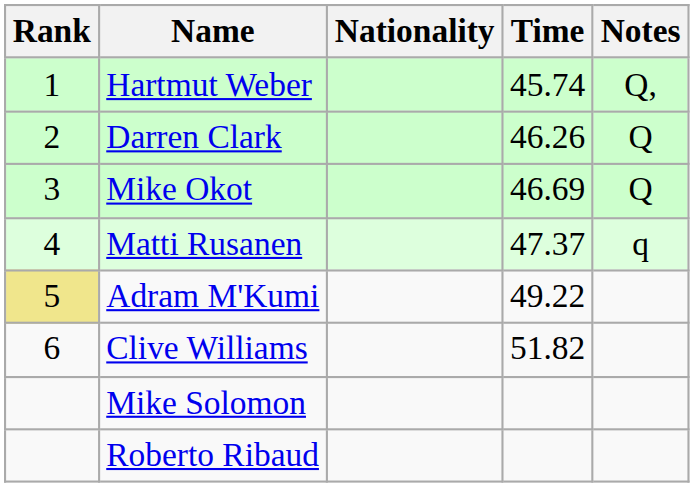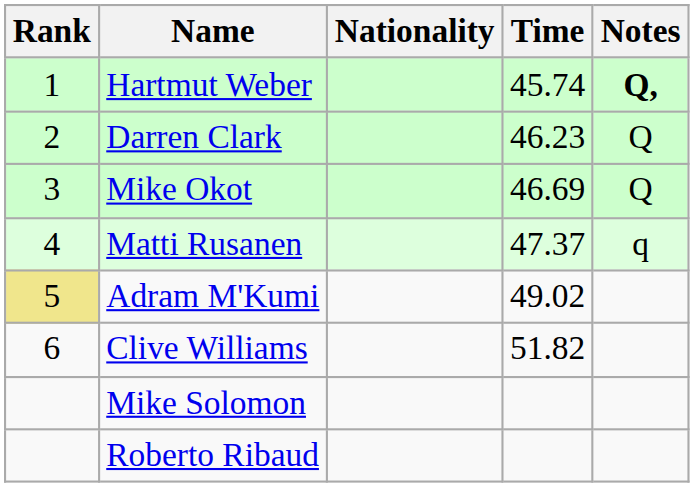 <table class="wikitable sortable" style="text-align:center">
 <tr>
 <th>Rank</th>
 <th>Name</th>
 <th>Nationality</th>
 <th>Time</th>
 <th>Notes</th>
 </tr>
 <tr style="background:#ccffcc;">
 <td align="center">1</td>
 <td align=left><a href='#'>Hartmut Weber</a></td>
 <td align=left></td>
 <td align="center">45.74</td>
-<td>Q, </td>
+<td><strong>Q, </strong></td>
 </tr>
 <tr style="background:#ccffcc;">
 <td align="center">2</td>
 <td align=left><a href='#'>Darren Clark</a></td>
 <td align=left></td>
-<td align="center">46.26</td>
+<td align="center">46.23</td>
 <td>Q</td>
 </tr>
 <tr style="background:#ccffcc;">
 <td align="center">3</td>
 <td align=left><a href='#'>Mike Okot</a></td>
 <td align=left></td>
 <td align="center">46.69</td>
 <td>Q</td>
 </tr>
 <tr style="background:#ddffdd;">
 <td align="center">4</td>
 <td align=left><a href='#'>Matti Rusanen</a></td>
 <td align=left></td>
 <td align="center">47.37</td>
 <td>q</td>
 </tr>
 <tr>
 <td align="center" style="background: khaki;">5</td>
 <td align=left><a href='#'>Adram M'Kumi</a></td>
 <td align=left></td>
-<td align="center">49.22</td>
+<td align="center">49.02</td>
 <td></td>
 </tr>
 <tr>
 <td align="center">6</td>
 <td align=left><a href='#'>Clive Williams</a></td>
 <td align=left></td>
 <td align="center">51.82</td>
 <td></td>
 </tr>
 <tr>
 <td align="center"></td>
 <td align=left><a href='#'>Mike Solomon</a></td>
 <td align=left></td>
 <td></td>
 <td align="center"></td>
 </tr>
 <tr>
 <td align="center"></td>
 <td align=left><a href='#'>Roberto Ribaud</a></td>
 <td align=left></td>
 <td></td>
 <td align="center"></td>
 </tr>
 </table>
